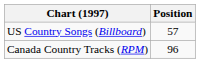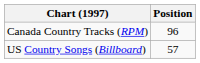 <table class="wikitable sortable">
 <tr>
 <th scope="col">Chart (1997)</th>
 <th scope="col">Position</th>
 </tr>
 <tr>
+<td>Canada Country Tracks (<em><a href='#'>RPM</a></em>)</td>
+<td align="center">96</td>
+</tr>
+<tr>
 <td>US <a href='#'>Country Songs</a> (<em><a href='#'>Billboard</a></em>)</td>
 <td align="center">57</td>
 </tr>
-<tr>
-<td>Canada Country Tracks (<em><a href='#'>RPM</a></em>)</td>
-<td align="center">96</td>
-</tr>
 </table>
